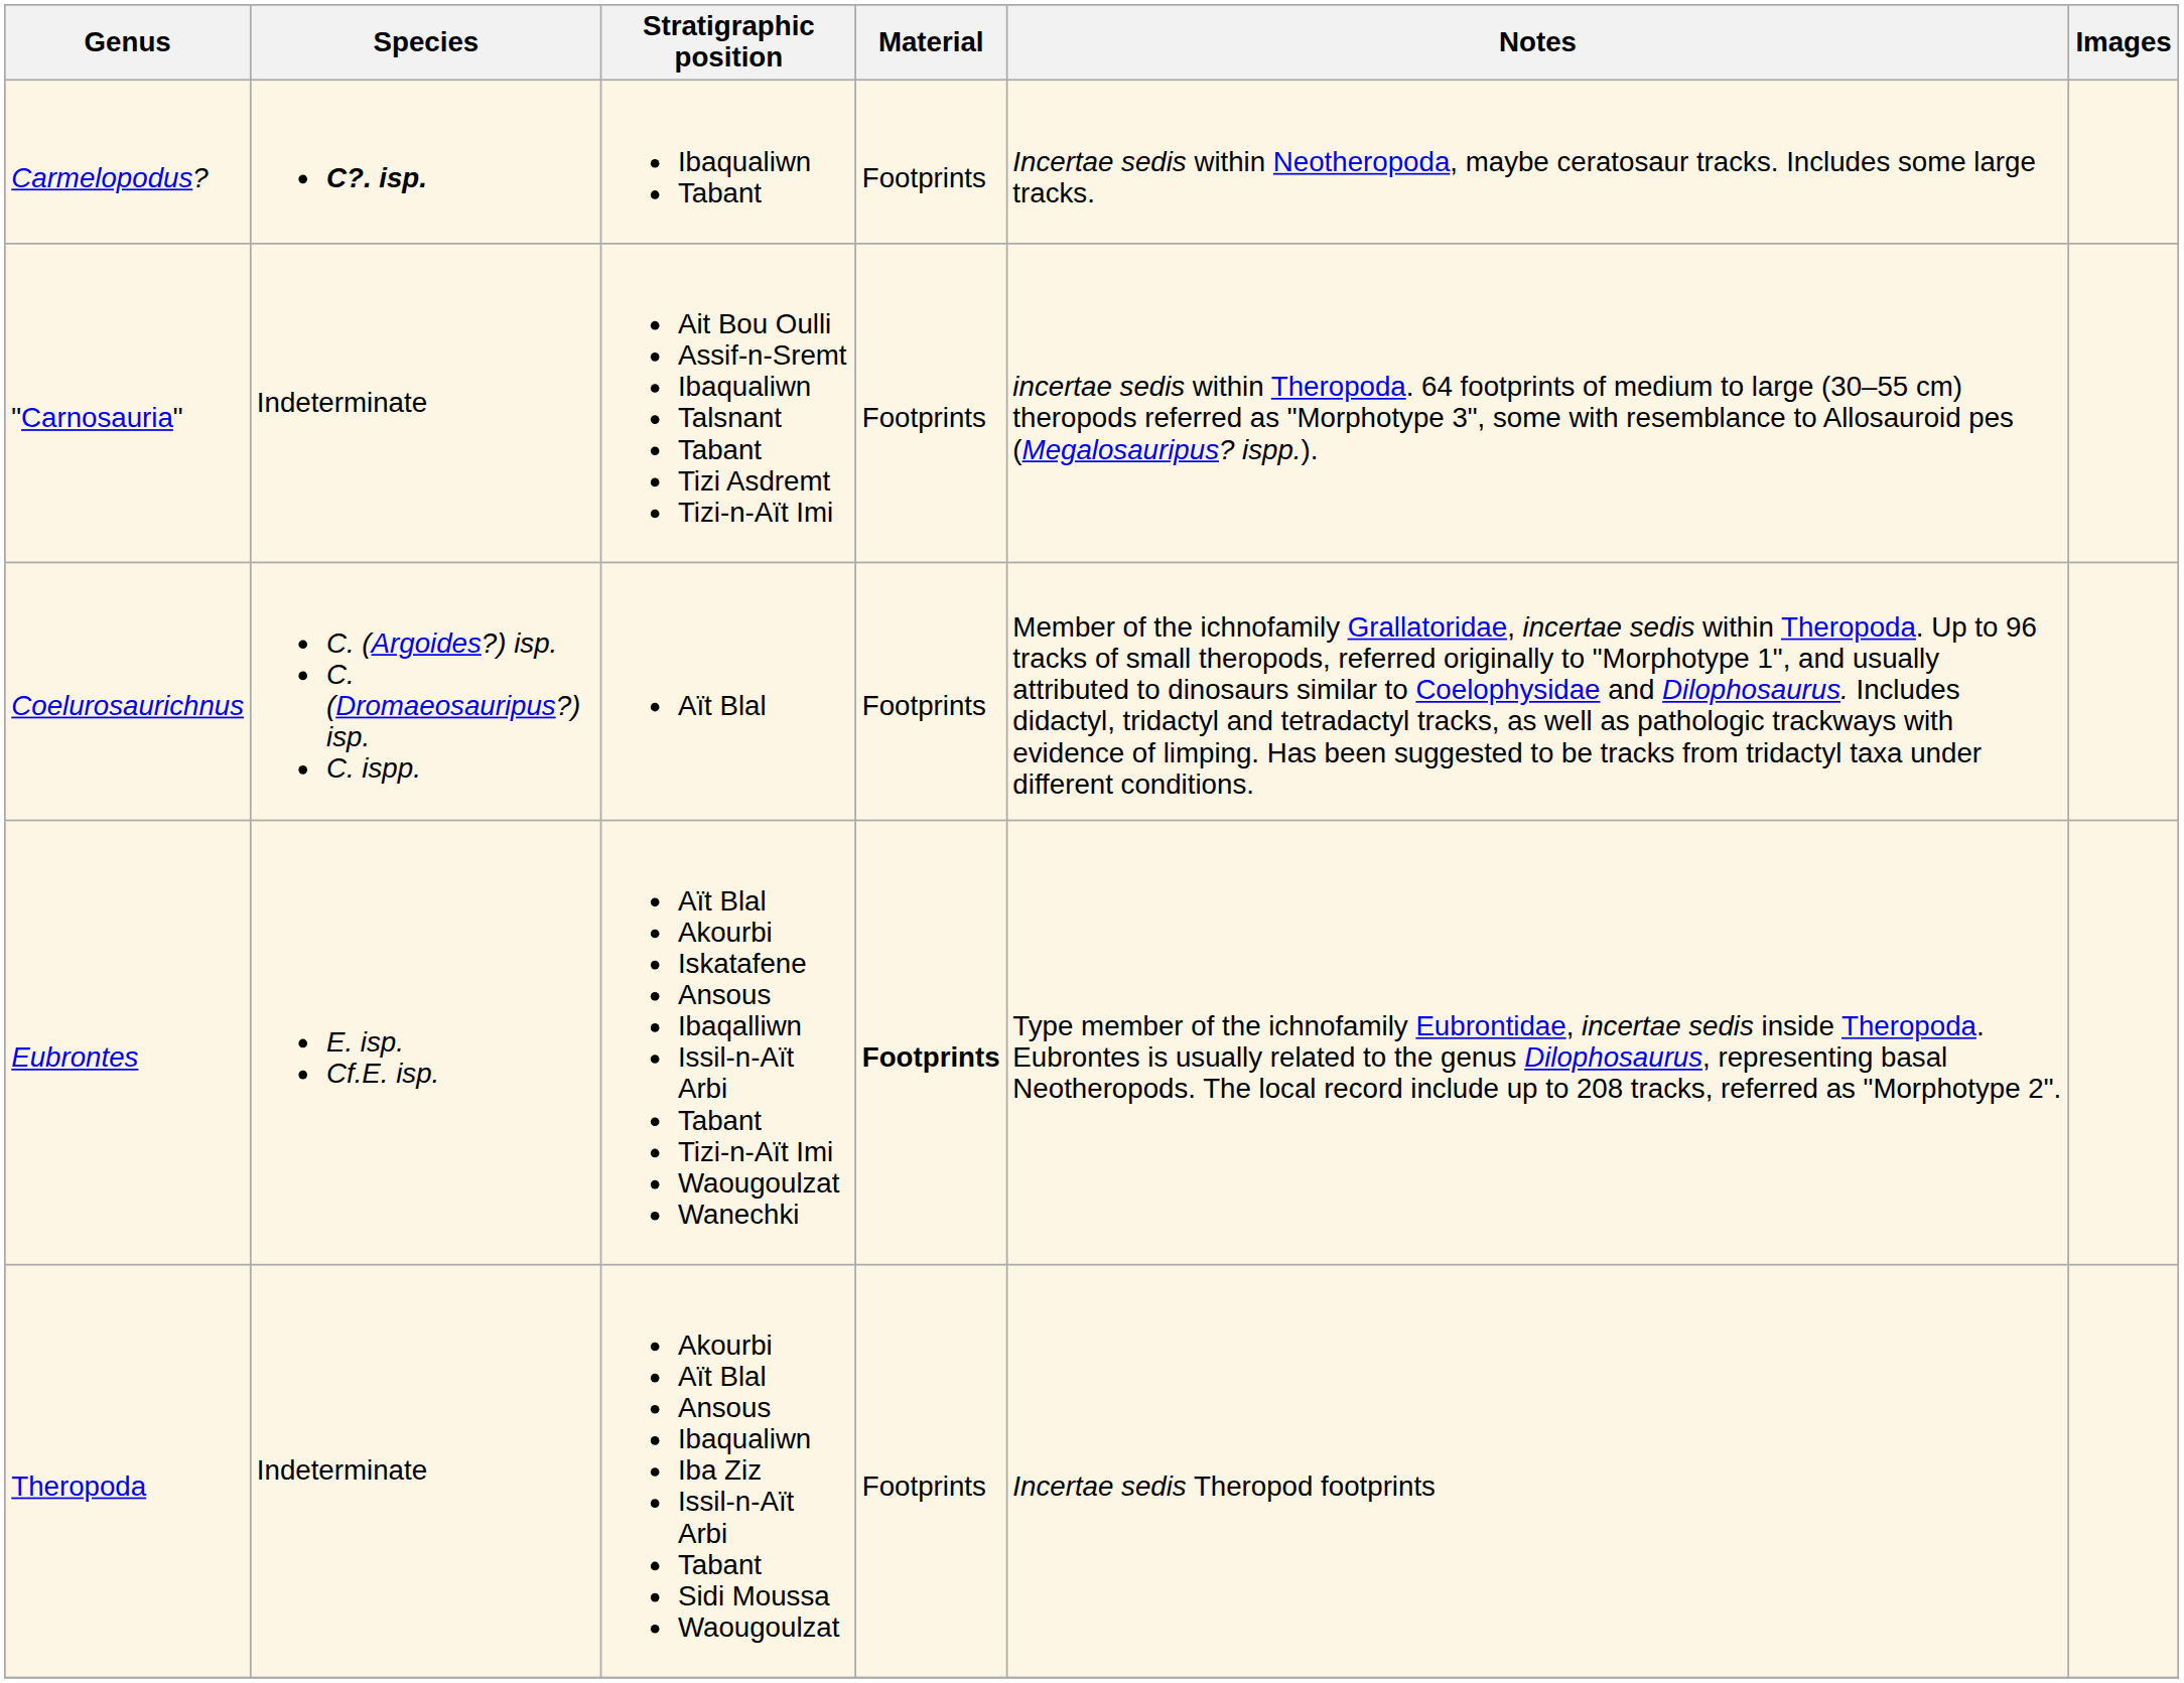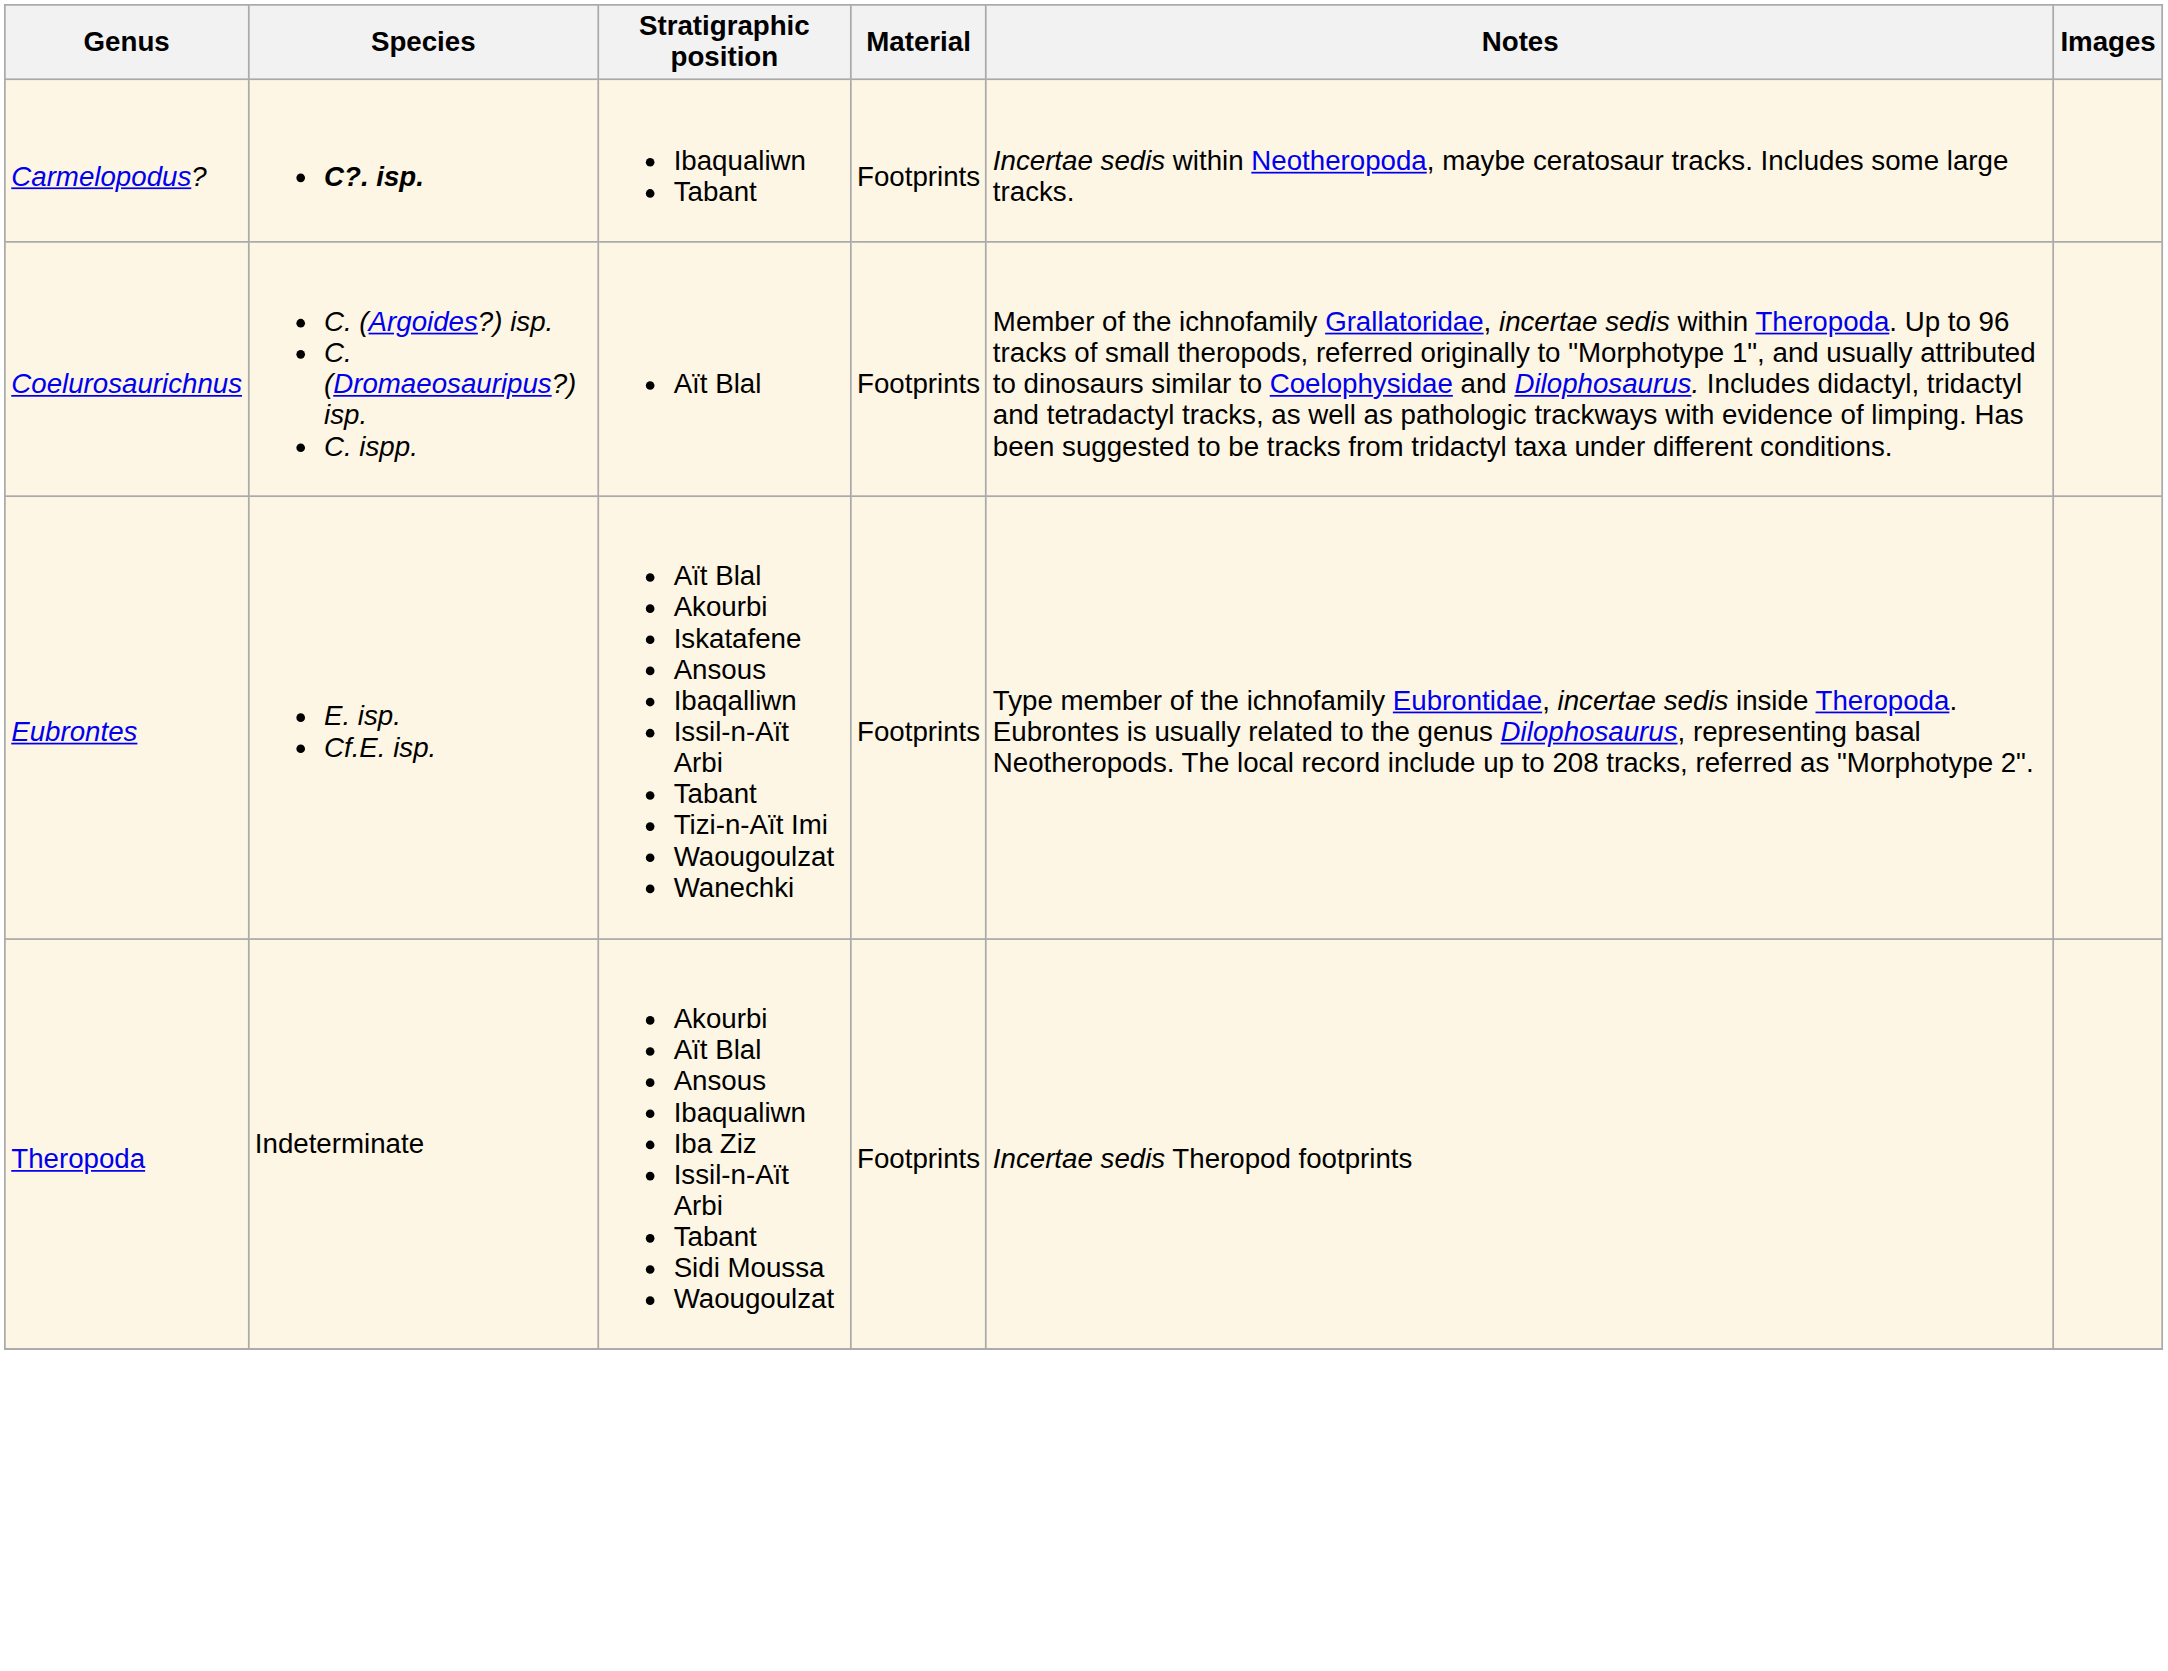 <table class = "wikitable">
 <tr>
 <th>Genus</th>
 <th>Species</th>
 <th>Stratigraphic position</th>
 <th>Material</th>
 <th>Notes</th>
 <th>Images</th>
 </tr>
 <tr>
 <td style="background:#FEF6E4 ;"><br><em><a href='#'>Carmelopodus</a>?</em></td>
 <td style="background:#FEF6E4 ;"><strong><br><ul><li><em>C?. isp.</em></li></ul></strong></td>
 <td style="background:#FEF6E4 ;"><br><ul><li>Ibaqualiwn</li><li>Tabant</li></ul></td>
 <td style="background:#FEF6E4 ;"><br>Footprints</td>
 <td style="background:#FEF6E4 ;"><br><em>Incertae sedis</em> within <a href='#'>Neotheropoda</a>, maybe ceratosaur tracks. Includes some large tracks.</td>
 <td style="background:#FEF6E4 ;"></td>
 </tr>
 <tr>
-<td style="background:#FEF6E4 ;"><br>"<a href='#'>Carnosauria</a>"</td>
-<td style="background:#FEF6E4 ;">Indeterminate</td>
-<td style="background:#FEF6E4 ;"><br><ul><li>Ait Bou Oulli</li><li>Assif-n-Sremt</li><li>Ibaqualiwn</li><li>Talsnant</li><li>Tabant</li><li>Tizi Asdremt</li><li>Tizi-n-Aït Imi</li></ul></td>
-<td style="background:#FEF6E4 ;"><br>Footprints</td>
-<td style="background:#FEF6E4 ;"><br><em>incertae sedis</em> within <a href='#'>Theropoda</a>. 64 footprints of medium to large (30–55 cm) theropods referred as "Morphotype 3", some with resemblance to Allosauroid pes (<em><a href='#'>Megalosauripus</a>? ispp.</em>).</td>
-<td style="background:#FEF6E4 ;"></td>
-</tr>
-<tr>
 <td style="background:#FEF6E4 ;"><br><em><a href='#'>Coelurosaurichnus</a></em></td>
 <td style="background:#FEF6E4 ;"><br><ul><li><em>C. (<a href='#'>Argoides</a>?) isp.</em></li><li><em>C. (<a href='#'>Dromaeosauripus</a>?) isp.</em></li><li><em>C. ispp.</em></li></ul></td>
 <td style="background:#FEF6E4 ;"><br><ul><li>Aït Blal</li></ul></td>
 <td style="background:#FEF6E4 ;"><br>Footprints</td>
 <td style="background:#FEF6E4 ;"><br>Member of the ichnofamily <a href='#'>Grallatoridae</a>, <em>incertae sedis</em> within <a href='#'>Theropoda</a>. Up to 96 tracks of small theropods, referred originally to "Morphotype 1", and usually attributed to dinosaurs similar to <a href='#'>Coelophysidae</a> and <em><a href='#'>Dilophosaurus</a>.</em> Includes didactyl, tridactyl and tetradactyl tracks, as well as pathologic trackways with evidence of limping. Has been suggested to be tracks from tridactyl taxa under different conditions.</td>
 <td style="background:#FEF6E4 ;"></td>
 </tr>
 <tr>
 <td style="background:#FEF6E4 ;"><br><em><a href='#'>Eubrontes</a></em></td>
 <td style="background:#FEF6E4 ;"><br><ul><li><em>E. isp.</em></li><li><em>Cf.E. isp.</em></li></ul></td>
 <td style="background:#FEF6E4 ;"><br><ul><li>Aït Blal</li><li>Akourbi</li><li>Iskatafene</li><li>Ansous</li><li>Ibaqalliwn</li><li>Issil-n-Aït Arbi</li><li>Tabant</li><li>Tizi-n-Aït Imi</li><li>Waougoulzat</li><li>Wanechki</li></ul></td>
-<td style="background:#FEF6E4 ;"><strong><br>Footprints</strong></td>
+<td style="background:#FEF6E4 ;"><br>Footprints</td>
 <td style="background:#FEF6E4 ;"><br>Type member of the ichnofamily <a href='#'>Eubrontidae</a>, <em>incertae sedis</em> inside <a href='#'>Theropoda</a>. Eubrontes is usually related to the genus <em><a href='#'>Dilophosaurus</a></em>, representing basal Neotheropods. The local record include up to 208 tracks, referred as "Morphotype 2".</td>
 <td style="background:#FEF6E4;"><br></td>
 </tr>
 <tr>
 <td style="background:#FEF6E4 ;"><br><a href='#'>Theropoda</a></td>
 <td style="background:#FEF6E4 ;">Indeterminate</td>
 <td style="background:#FEF6E4 ;"><br><ul><li>Akourbi</li><li>Aït Blal</li><li>Ansous</li><li>Ibaqualiwn</li><li>Iba Ziz</li><li>Issil-n-Aït Arbi</li><li>Tabant</li><li>Sidi Moussa</li><li>Waougoulzat</li></ul></td>
 <td style="background:#FEF6E4 ;"><br>Footprints</td>
 <td style="background:#FEF6E4 ;"><br><em>Incertae sedis</em> Theropod footprints</td>
 <td style="background:#FEF6E4 ;"></td>
 </tr>
 <tr>
 </tr>
 </table>
